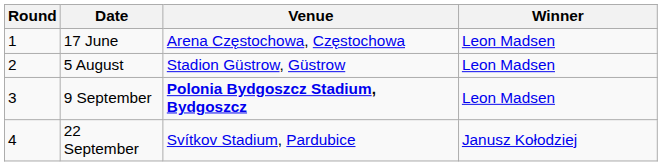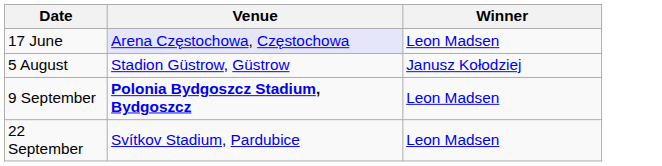 <table class="wikitable" style="font-size: 100%">
 <tr>
-<th width=30>Round</th>
 <th width=100>Date</th>
 <th width=300>Venue</th>
 <th width=200>Winner</th>
 </tr>
 <tr>
-<td>1</td>
 <td>17 June</td>
-<td> <a href='#'>Arena Częstochowa</a>, <a href='#'>Częstochowa</a></td>
+<td style="background: lavender;"> <a href='#'>Arena Częstochowa</a>, <a href='#'>Częstochowa</a></td>
 <td> <a href='#'>Leon Madsen</a></td>
 </tr>
 <tr>
-<td>2</td>
 <td>5 August</td>
 <td> <a href='#'>Stadion Güstrow</a>, <a href='#'>Güstrow</a></td>
-<td> <a href='#'>Leon Madsen</a></td>
+<td> <a href='#'>Janusz Kołodziej</a></td>
 </tr>
 <tr>
-<td>3</td>
 <td>9 September</td>
 <td><strong> <a href='#'>Polonia Bydgoszcz Stadium</a>, <a href='#'>Bydgoszcz</a></strong></td>
 <td> <a href='#'>Leon Madsen</a></td>
 </tr>
 <tr>
-<td>4</td>
 <td>22 September</td>
 <td> <a href='#'>Svítkov Stadium</a>, <a href='#'>Pardubice</a></td>
-<td> <a href='#'>Janusz Kołodziej</a></td>
+<td> <a href='#'>Leon Madsen</a></td>
 </tr>
 </table>
